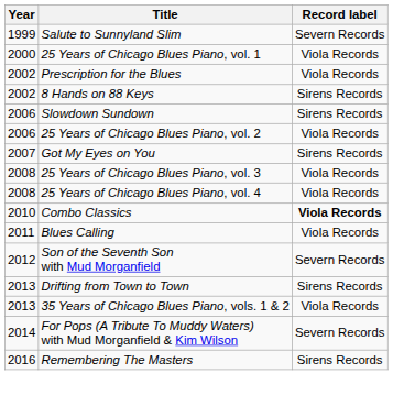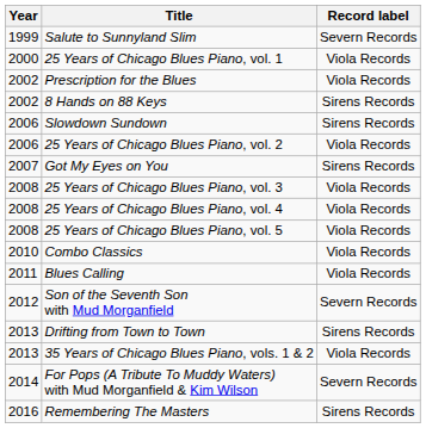 <table class="wikitable">
 <tr>
 <th>Year</th>
 <th>Title</th>
 <th>Record label</th>
 </tr>
 <tr>
 <td>1999</td>
 <td><em>Salute to Sunnyland Slim</em></td>
 <td style="text-align:center;">Severn Records</td>
 </tr>
 <tr>
 <td>2000</td>
 <td><em>25 Years of Chicago Blues Piano</em>, vol. 1</td>
 <td style="text-align:center;">Viola Records</td>
 </tr>
 <tr>
 <td>2002</td>
 <td><em>Prescription for the Blues</em></td>
 <td style="text-align:center;">Viola Records</td>
 </tr>
 <tr>
 <td>2002</td>
 <td><em>8 Hands on 88 Keys</em></td>
 <td style="text-align:center;">Sirens Records</td>
 </tr>
 <tr>
 <td>2006</td>
 <td><em>Slowdown Sundown</em></td>
 <td style="text-align:center;">Sirens Records</td>
 </tr>
 <tr>
 <td>2006</td>
 <td><em>25 Years of Chicago Blues Piano</em>, vol. 2</td>
 <td style="text-align:center;">Viola Records</td>
 </tr>
 <tr>
 <td>2007</td>
 <td><em>Got My Eyes on You</em></td>
 <td style="text-align:center;">Sirens Records</td>
 </tr>
 <tr>
 <td>2008</td>
 <td><em>25 Years of Chicago Blues Piano</em>, vol. 3</td>
 <td style="text-align:center;">Viola Records</td>
 </tr>
 <tr>
 <td>2008</td>
 <td><em>25 Years of Chicago Blues Piano</em>, vol. 4</td>
 <td style="text-align:center;">Viola Records</td>
 </tr>
 <tr>
+<td>2008</td>
+<td><em>25 Years of Chicago Blues Piano</em>, vol. 5</td>
+<td style="text-align:center;">Viola Records</td>
+</tr>
+<tr>
 <td>2010</td>
 <td><em>Combo Classics</em></td>
-<td style="text-align:center;"><strong>Viola Records</strong></td>
+<td style="text-align:center;">Viola Records</td>
 </tr>
 <tr>
 <td>2011</td>
 <td><em>Blues Calling</em></td>
 <td style="text-align:center;">Viola Records</td>
 </tr>
 <tr>
 <td>2012</td>
 <td><em>Son of the Seventh Son</em><br>with <a href='#'>Mud Morganfield</a></td>
 <td style="text-align:center;">Severn Records</td>
 </tr>
 <tr>
 <td>2013</td>
 <td><em>Drifting from Town to Town</em></td>
 <td style="text-align:center;">Sirens Records</td>
 </tr>
 <tr>
 <td>2013</td>
 <td><em>35 Years of Chicago Blues Piano</em>, vols. 1 & 2</td>
 <td style="text-align:center;">Viola Records</td>
 </tr>
 <tr>
 <td>2014</td>
 <td><em>For Pops (A Tribute To Muddy Waters)</em><br>with Mud Morganfield & <a href='#'>Kim Wilson</a></td>
 <td style="text-align:center;">Severn Records</td>
 </tr>
 <tr>
 <td>2016</td>
 <td><em>Remembering The Masters</em></td>
 <td style="text-align:center;">Sirens Records</td>
 </tr>
 </table>
